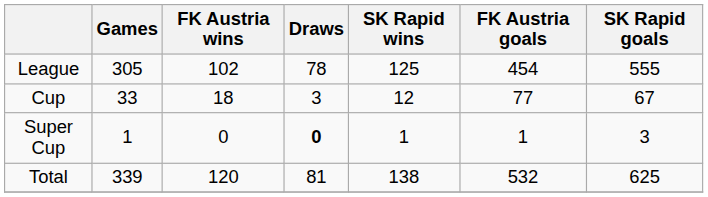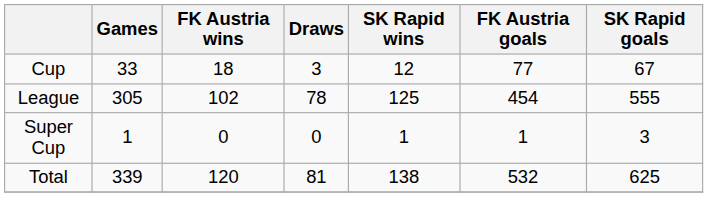 <table class="wikitable" style="text-align: center">
 <tr>
 <th></th>
 <th>Games</th>
 <th>FK Austria wins</th>
 <th>Draws</th>
 <th>SK Rapid wins</th>
 <th>FK Austria goals</th>
 <th>SK Rapid goals</th>
 </tr>
 <tr>
+<td>Cup</td>
+<td>33</td>
+<td>18</td>
+<td>3</td>
+<td>12</td>
+<td>77</td>
+<td>67</td>
+</tr>
+<tr>
 <td>League</td>
 <td>305</td>
 <td>102</td>
 <td>78</td>
 <td>125</td>
 <td>454</td>
 <td>555</td>
 </tr>
 <tr>
-<td>Cup</td>
-<td>33</td>
-<td>18</td>
-<td>3</td>
-<td>12</td>
-<td>77</td>
-<td>67</td>
-</tr>
-<tr>
 <td>Super Cup</td>
 <td>1</td>
 <td>0</td>
-<td><strong>0</strong></td>
+<td>0</td>
 <td>1</td>
 <td>1</td>
 <td>3</td>
 </tr>
 <tr>
 <td>Total</td>
 <td>339</td>
 <td>120</td>
 <td>81</td>
 <td>138</td>
 <td>532</td>
 <td>625</td>
 </tr>
 <tr>
 </tr>
 </table>
